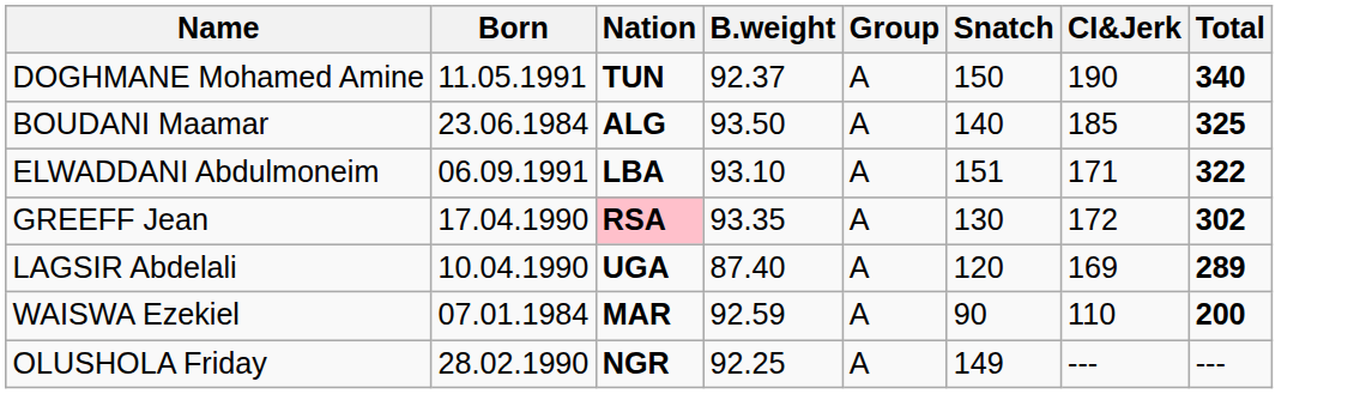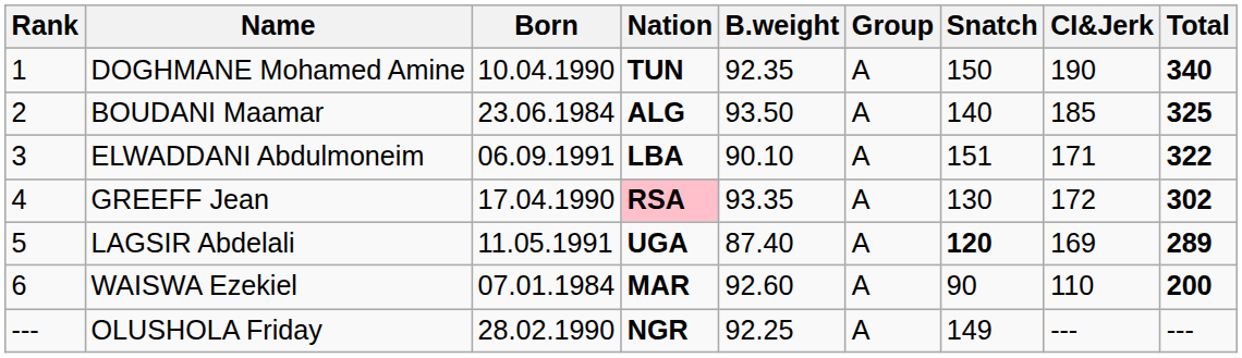 <table class="wikitable">
 <tr>
+<th>Rank</th>
 <th>Name</th>
 <th>Born</th>
 <th>Nation</th>
 <th>B.weight</th>
 <th>Group</th>
 <th>Snatch</th>
 <th>CI&Jerk</th>
 <th>Total</th>
 </tr>
 <tr>
+<td>1</td>
 <td>DOGHMANE Mohamed Amine</td>
-<td>11.05.1991</td>
+<td>10.04.1990</td>
 <td><strong>TUN</strong></td>
-<td>92.37</td>
+<td>92.35</td>
 <td>A</td>
 <td>150</td>
 <td>190</td>
 <td><strong>340</strong></td>
 </tr>
 <tr>
+<td>2</td>
 <td>BOUDANI Maamar</td>
 <td>23.06.1984</td>
 <td><strong>ALG</strong></td>
 <td>93.50</td>
 <td>A</td>
 <td>140</td>
 <td>185</td>
 <td><strong>325</strong></td>
 </tr>
 <tr>
+<td>3</td>
 <td>ELWADDANI Abdulmoneim</td>
 <td>06.09.1991</td>
 <td><strong>LBA</strong></td>
-<td>93.10</td>
+<td>90.10</td>
 <td>A</td>
 <td>151</td>
 <td>171</td>
 <td><strong>322</strong></td>
 </tr>
 <tr>
+<td>4</td>
 <td>GREEFF Jean</td>
 <td>17.04.1990</td>
 <td style="background: pink;"><strong>RSA</strong></td>
 <td>93.35</td>
 <td>A</td>
 <td>130</td>
 <td>172</td>
 <td><strong>302</strong></td>
 </tr>
 <tr>
+<td>5</td>
 <td>LAGSIR Abdelali</td>
-<td>10.04.1990</td>
+<td>11.05.1991</td>
 <td><strong>UGA</strong></td>
 <td>87.40</td>
 <td>A</td>
-<td>120</td>
+<td><strong>120</strong></td>
 <td>169</td>
 <td><strong>289</strong></td>
 </tr>
 <tr>
+<td>6</td>
 <td>WAISWA Ezekiel</td>
 <td>07.01.1984</td>
 <td><strong>MAR</strong></td>
-<td>92.59</td>
+<td>92.60</td>
 <td>A</td>
 <td>90</td>
 <td>110</td>
 <td><strong>200</strong></td>
 </tr>
 <tr>
+<td>---</td>
 <td>OLUSHOLA Friday</td>
 <td>28.02.1990</td>
 <td><strong>NGR</strong></td>
 <td>92.25</td>
 <td>A</td>
 <td>149</td>
 <td>---</td>
 <td>---</td>
 </tr>
 </table>
